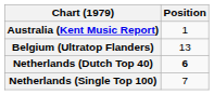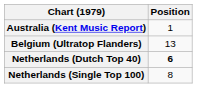 <table class="wikitable sortable plainrowheaders" style="text-align:center">
 <tr>
 <th scope="col">Chart (1979)</th>
 <th scope="col">Position</th>
 </tr>
 <tr>
 <th scope="row">Australia (<a href='#'>Kent Music Report</a>)</th>
 <td>1</td>
 </tr>
 <tr>
 <th scope="row">Belgium (Ultratop Flanders)</th>
 <td>13</td>
 </tr>
 <tr>
 <th scope="row">Netherlands (Dutch Top 40)</th>
 <td><strong>6</strong></td>
 </tr>
 <tr>
 <th scope="row">Netherlands (Single Top 100)</th>
-<td>7</td>
+<td>8</td>
 </tr>
 </table>
